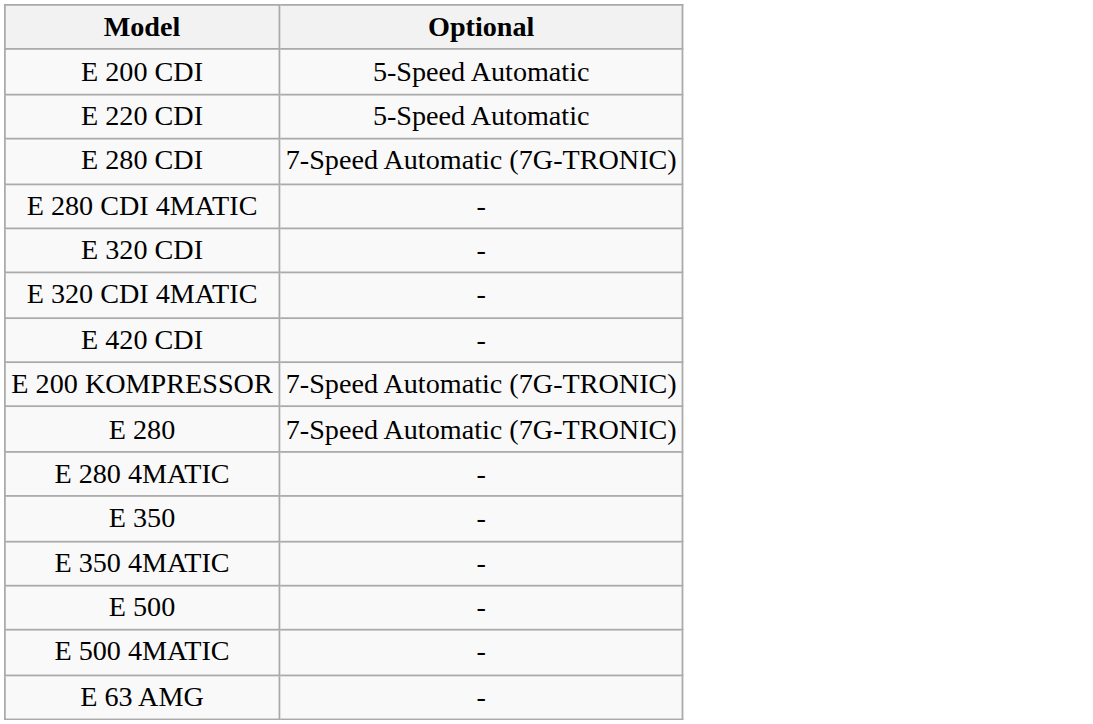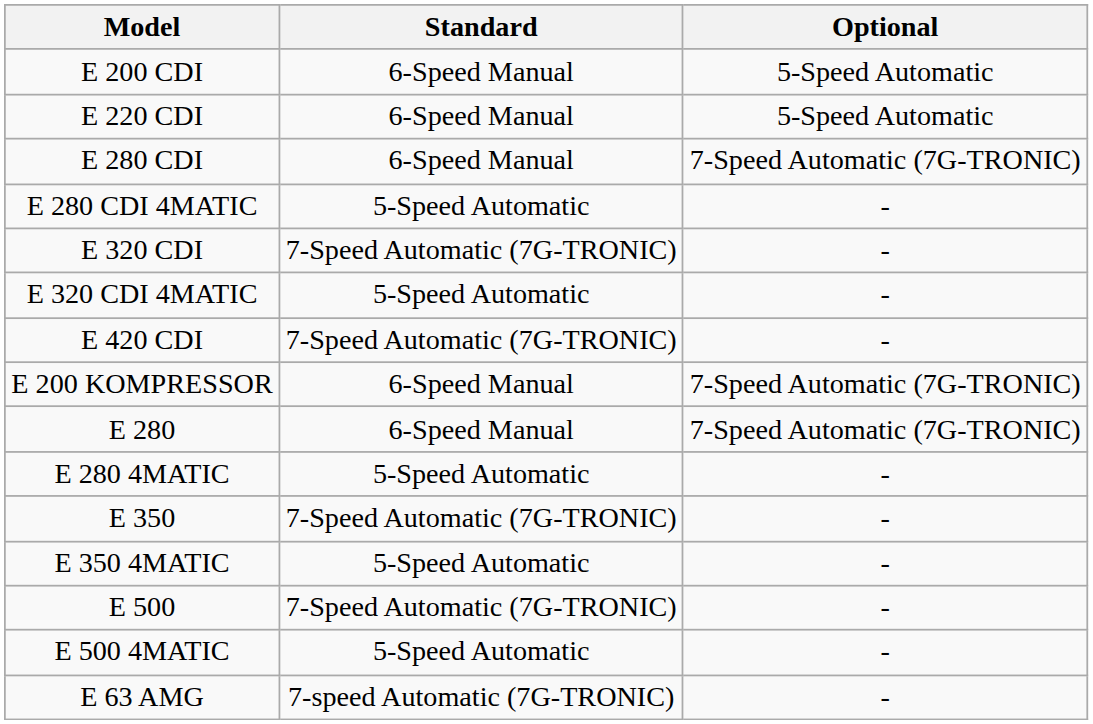 <table class="wikitable" style="text-align:center;">
 <tr>
 <th>Model</th>
+<th>Standard</th>
 <th>Optional</th>
 </tr>
 <tr>
 <td>E 200 CDI</td>
+<td>6-Speed Manual</td>
 <td>5-Speed Automatic</td>
 </tr>
 <tr>
 <td>E 220 CDI</td>
+<td>6-Speed Manual</td>
 <td>5-Speed Automatic</td>
 </tr>
 <tr>
 <td>E 280 CDI</td>
+<td>6-Speed Manual</td>
 <td>7-Speed Automatic (7G-TRONIC)</td>
 </tr>
 <tr>
 <td>E 280 CDI 4MATIC</td>
+<td>5-Speed Automatic</td>
 <td>-</td>
 </tr>
 <tr>
 <td>E 320 CDI</td>
+<td>7-Speed Automatic (7G-TRONIC)</td>
 <td>-</td>
 </tr>
 <tr>
 <td>E 320 CDI 4MATIC</td>
+<td>5-Speed Automatic</td>
 <td>-</td>
 </tr>
 <tr>
 <td>E 420 CDI</td>
+<td>7-Speed Automatic (7G-TRONIC)</td>
 <td>-</td>
 </tr>
 <tr>
 <td>E 200 KOMPRESSOR</td>
+<td>6-Speed Manual</td>
 <td>7-Speed Automatic (7G-TRONIC)</td>
 </tr>
 <tr>
 <td>E 280</td>
+<td>6-Speed Manual</td>
 <td>7-Speed Automatic (7G-TRONIC)</td>
 </tr>
 <tr>
 <td>E 280 4MATIC</td>
+<td>5-Speed Automatic</td>
 <td>-</td>
 </tr>
 <tr>
 <td>E 350</td>
+<td>7-Speed Automatic (7G-TRONIC)</td>
 <td>-</td>
 </tr>
 <tr>
 <td>E 350 4MATIC</td>
+<td>5-Speed Automatic</td>
 <td>-</td>
 </tr>
 <tr>
 <td>E 500</td>
+<td>7-Speed Automatic (7G-TRONIC)</td>
 <td>-</td>
 </tr>
 <tr>
 <td>E 500 4MATIC</td>
+<td>5-Speed Automatic</td>
 <td>-</td>
 </tr>
 <tr>
 <td>E 63 AMG</td>
+<td>7-speed Automatic (7G-TRONIC)</td>
 <td>-</td>
 </tr>
 </table>
